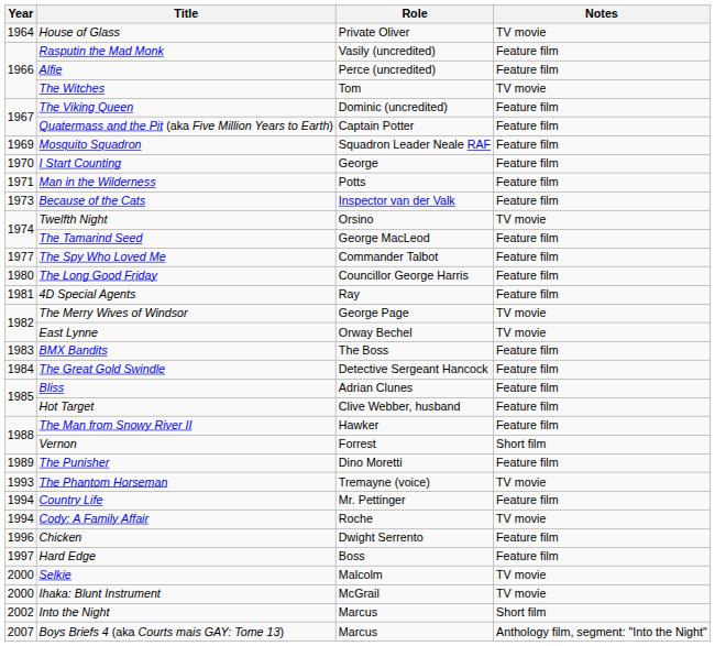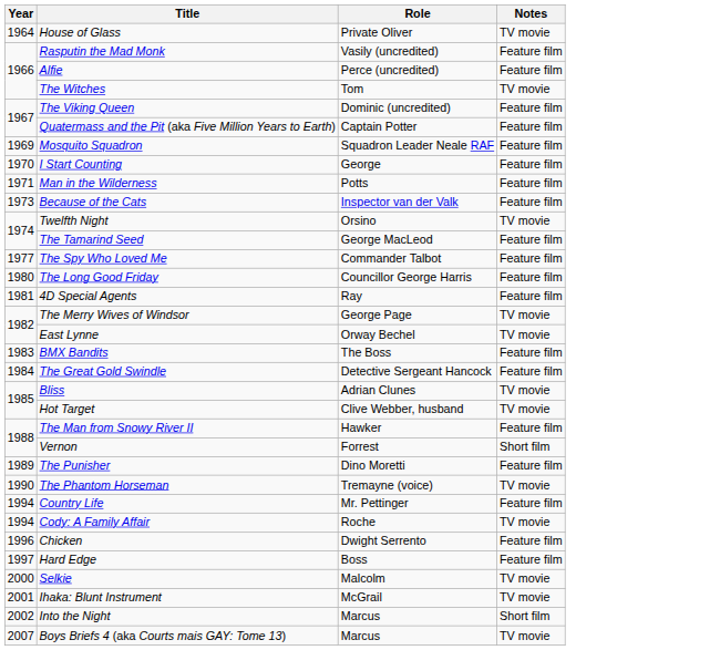 <table class="wikitable sortable">
 <tr>
 <th>Year</th>
 <th>Title</th>
 <th>Role</th>
 <th>Notes</th>
 </tr>
 <tr>
 <td>1964</td>
 <td><em>House of Glass</em></td>
 <td>Private Oliver</td>
 <td>TV movie</td>
 </tr>
 <tr>
 <td rowspan=3>1966</td>
 <td><em><a href='#'>Rasputin the Mad Monk</a></em></td>
 <td>Vasily (uncredited)</td>
 <td>Feature film</td>
 </tr>
 <tr>
 <td><em><a href='#'>Alfie</a></em></td>
 <td>Perce (uncredited)</td>
 <td>Feature film</td>
 </tr>
 <tr>
 <td><em><a href='#'>The Witches</a></em></td>
 <td>Tom</td>
 <td>TV movie</td>
 </tr>
 <tr>
 <td rowspan=2>1967</td>
 <td><em><a href='#'>The Viking Queen</a></em></td>
 <td>Dominic (uncredited)</td>
 <td>Feature film</td>
 </tr>
 <tr>
 <td><em><a href='#'>Quatermass and the Pit</a></em> (aka <em>Five Million Years to Earth</em>)</td>
 <td>Captain Potter</td>
 <td>Feature film</td>
 </tr>
 <tr>
 <td>1969</td>
 <td><em><a href='#'>Mosquito Squadron</a></em></td>
 <td>Squadron Leader Neale <a href='#'>RAF</a></td>
 <td>Feature film</td>
 </tr>
 <tr>
 <td>1970</td>
 <td><em><a href='#'>I Start Counting</a></em></td>
 <td>George</td>
 <td>Feature film</td>
 </tr>
 <tr>
 <td>1971</td>
 <td><em><a href='#'>Man in the Wilderness</a></em></td>
 <td>Potts</td>
 <td>Feature film</td>
 </tr>
 <tr>
 <td>1973</td>
 <td><em><a href='#'>Because of the Cats</a></em></td>
 <td><a href='#'>Inspector van der Valk</a></td>
 <td>Feature film</td>
 </tr>
 <tr>
 <td rowspan=2>1974</td>
 <td><em>Twelfth Night</em></td>
 <td>Orsino</td>
 <td>TV movie</td>
 </tr>
 <tr>
 <td><em><a href='#'>The Tamarind Seed</a></em></td>
 <td>George MacLeod</td>
 <td>Feature film</td>
 </tr>
 <tr>
 <td>1977</td>
 <td><em><a href='#'>The Spy Who Loved Me</a></em></td>
 <td>Commander Talbot</td>
 <td>Feature film</td>
 </tr>
 <tr>
 <td>1980</td>
 <td><em><a href='#'>The Long Good Friday</a></em></td>
 <td>Councillor George Harris</td>
 <td>Feature film</td>
 </tr>
 <tr>
 <td>1981</td>
 <td><em>4D Special Agents</em></td>
 <td>Ray</td>
 <td>Feature film</td>
 </tr>
 <tr>
 <td rowspan=2>1982</td>
 <td><em>The Merry Wives of Windsor</em></td>
 <td>George Page</td>
 <td>TV movie</td>
 </tr>
 <tr>
 <td><em>East Lynne</em></td>
 <td>Orway Bechel</td>
 <td>TV movie</td>
 </tr>
 <tr>
 <td>1983</td>
 <td><em><a href='#'>BMX Bandits</a></em></td>
 <td>The Boss</td>
 <td>Feature film</td>
 </tr>
 <tr>
 <td>1984</td>
 <td><em><a href='#'>The Great Gold Swindle</a></em></td>
 <td>Detective Sergeant Hancock</td>
 <td>Feature film</td>
 </tr>
 <tr>
 <td rowspan=2>1985</td>
 <td><em><a href='#'>Bliss</a></em></td>
 <td>Adrian Clunes</td>
-<td>Feature film</td>
+<td>TV movie</td>
 </tr>
 <tr>
 <td><em>Hot Target</em></td>
 <td>Clive Webber, husband</td>
-<td>Feature film</td>
+<td>TV movie</td>
 </tr>
 <tr>
 <td rowspan=2>1988</td>
 <td><em><a href='#'>The Man from Snowy River II</a></em></td>
 <td>Hawker</td>
 <td>Feature film</td>
 </tr>
 <tr>
 <td><em>Vernon</em></td>
 <td>Forrest</td>
 <td>Short film</td>
 </tr>
 <tr>
 <td>1989</td>
 <td><em><a href='#'>The Punisher</a></em></td>
 <td>Dino Moretti</td>
 <td>Feature film</td>
 </tr>
 <tr>
-<td>1993</td>
+<td>1990</td>
 <td><em><a href='#'>The Phantom Horseman</a></em></td>
 <td>Tremayne (voice)</td>
 <td>TV movie</td>
 </tr>
 <tr>
 <td>1994</td>
 <td><em><a href='#'>Country Life</a></em></td>
 <td>Mr. Pettinger</td>
 <td>Feature film</td>
 </tr>
 <tr>
 <td>1994</td>
 <td><em><a href='#'>Cody: A Family Affair</a></em></td>
 <td>Roche</td>
 <td>TV movie</td>
 </tr>
 <tr>
 <td>1996</td>
 <td><em>Chicken</em></td>
 <td>Dwight Serrento</td>
 <td>Feature film</td>
 </tr>
 <tr>
 <td>1997</td>
 <td><em>Hard Edge</em></td>
 <td>Boss</td>
 <td>Feature film</td>
 </tr>
 <tr>
 <td>2000</td>
 <td><em><a href='#'>Selkie</a></em></td>
 <td>Malcolm</td>
 <td>TV movie</td>
 </tr>
 <tr>
-<td>2000</td>
+<td>2001</td>
 <td><em>Ihaka: Blunt Instrument</em></td>
 <td>McGrail</td>
 <td>TV movie</td>
 </tr>
 <tr>
 <td>2002</td>
 <td><em>Into the Night</em></td>
 <td>Marcus</td>
 <td>Short film</td>
 </tr>
 <tr>
 <td>2007</td>
 <td><em>Boys Briefs 4</em> (aka <em>Courts mais GAY: Tome 13</em>)</td>
 <td>Marcus</td>
-<td>Anthology film, segment: "Into the Night"</td>
+<td>TV movie</td>
 </tr>
 </table>
